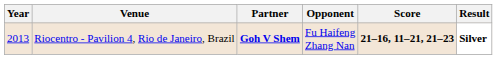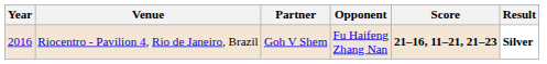 <table class="sortable wikitable" style="font-size: 90%;">
 <tr>
 <th>Year</th>
 <th>Venue</th>
 <th>Partner</th>
 <th>Opponent</th>
 <th>Score</th>
 <th>Result</th>
 </tr>
 <tr style="background:#F3E6D7">
-<td align="center"><a href='#'>2013</a></td>
+<td align="center"><a href='#'>2016</a></td>
 <td align="left"><a href='#'>Riocentro - Pavilion 4</a>, <a href='#'>Rio de Janeiro</a>, Brazil</td>
-<td align="left"><strong> <a href='#'>Goh V Shem</a></strong></td>
+<td align="left"> <a href='#'>Goh V Shem</a></td>
 <td align="left"> <a href='#'>Fu Haifeng</a><br> <a href='#'>Zhang Nan</a></td>
 <td align="left"><strong>21–16, 11–21, 21–23</strong></td>
 <td style="text-align:left; background:white"> <strong>Silver</strong></td>
 </tr>
 </table>
